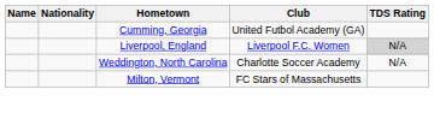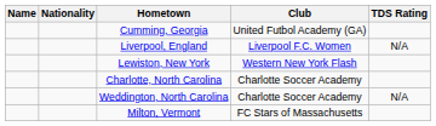 <table class="wikitable" style="font-size:90%; text-align: center;" border="1">
 <tr>
 <th>Name</th>
 <th>Nationality</th>
 <th>Hometown</th>
 <th>Club</th>
 <th>TDS Rating</th>
 </tr>
 <tr>
 <td></td>
 <td></td>
 <td><a href='#'>Cumming, Georgia</a></td>
 <td>United Futbol Academy (GA)</td>
 <td></td>
 </tr>
 <tr>
 <td></td>
 <td></td>
 <td><a href='#'>Liverpool, England</a></td>
 <td><a href='#'>Liverpool F.C. Women</a></td>
-<td style="background: lightgrey;">N/A</td>
+<td>N/A</td>
+</tr>
+<tr>
+<td></td>
+<td></td>
+<td><a href='#'>Lewiston, New York</a></td>
+<td><a href='#'>Western New York Flash</a></td>
+<td></td>
+</tr>
+<tr>
+<td></td>
+<td></td>
+<td><a href='#'>Charlotte, North Carolina</a></td>
+<td>Charlotte Soccer Academy</td>
+<td></td>
 </tr>
 <tr>
 <td></td>
 <td></td>
 <td><a href='#'>Weddington, North Carolina</a></td>
 <td>Charlotte Soccer Academy</td>
 <td>N/A</td>
 </tr>
 <tr>
 <td></td>
 <td></td>
 <td><a href='#'>Milton, Vermont</a></td>
 <td>FC Stars of Massachusetts</td>
 <td></td>
 </tr>
 </table>
